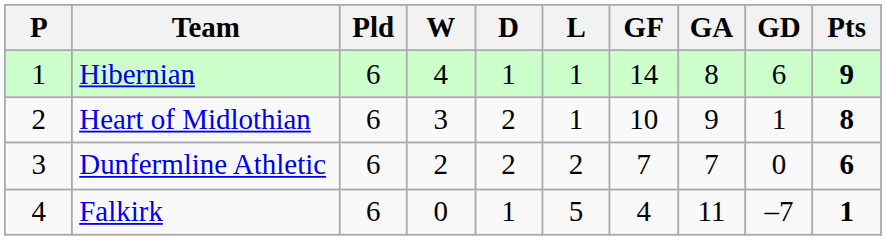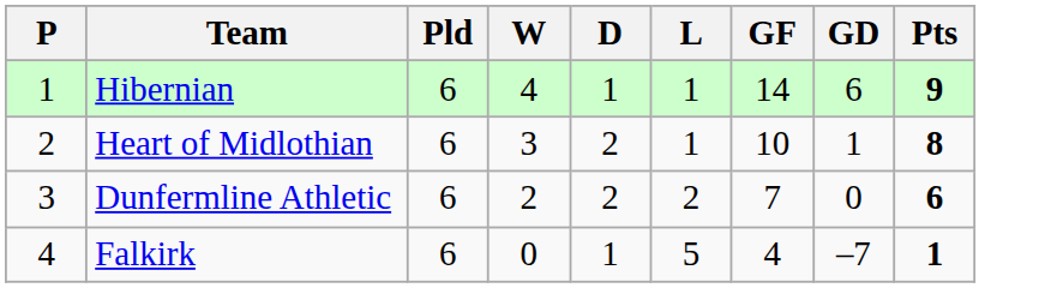 <table class="wikitable" style="text-align: center;">
 <tr>
 <th width=30>P</th>
 <th width=140>Team</th>
 <th width=30>Pld</th>
 <th width=30>W</th>
 <th width=30>D</th>
 <th width=30>L</th>
 <th width=30>GF</th>
-<th width=30>GA</th>
 <th width=30>GD</th>
 <th width=30>Pts</th>
 </tr>
 <tr style="background:#ccffcc;">
 <td>1</td>
 <td align=left><a href='#'>Hibernian</a></td>
 <td>6</td>
 <td>4</td>
 <td>1</td>
 <td>1</td>
 <td>14</td>
-<td>8</td>
 <td>6</td>
 <td><strong>9</strong></td>
 </tr>
 <tr>
 <td>2</td>
 <td align=left><a href='#'>Heart of Midlothian</a></td>
 <td>6</td>
 <td>3</td>
 <td>2</td>
 <td>1</td>
 <td>10</td>
-<td>9</td>
 <td>1</td>
 <td><strong>8</strong></td>
 </tr>
 <tr>
 <td>3</td>
 <td align=left><a href='#'>Dunfermline Athletic</a></td>
 <td>6</td>
 <td>2</td>
 <td>2</td>
 <td>2</td>
-<td>7</td>
 <td>7</td>
 <td>0</td>
 <td><strong>6</strong></td>
 </tr>
 <tr>
 <td>4</td>
 <td align=left><a href='#'>Falkirk</a></td>
 <td>6</td>
 <td>0</td>
 <td>1</td>
 <td>5</td>
 <td>4</td>
-<td>11</td>
 <td>–7</td>
 <td><strong>1</strong></td>
 </tr>
 </table>
